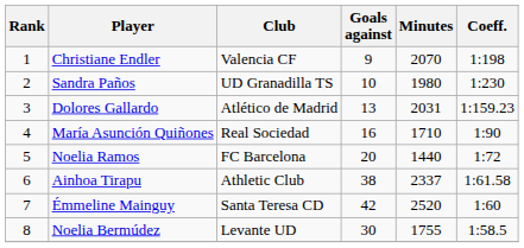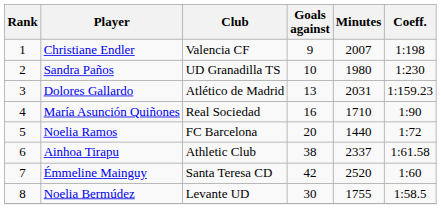 <table class="wikitable" style="text-align:center">
 <tr>
 <th>Rank</th>
 <th>Player</th>
 <th>Club</th>
 <th>Goals<br>against</th>
 <th>Minutes</th>
 <th>Coeff.</th>
 </tr>
 <tr>
 <td>1</td>
 <td align=left><a href='#'>Christiane Endler</a></td>
 <td align=left>Valencia CF</td>
 <td>9</td>
-<td>2070</td>
+<td>2007</td>
 <td>1:198</td>
 </tr>
 <tr>
 <td>2</td>
 <td align=left><a href='#'>Sandra Paños</a></td>
 <td align=left>UD Granadilla TS</td>
 <td>10</td>
 <td>1980</td>
 <td>1:230</td>
 </tr>
 <tr>
 <td>3</td>
 <td align=left><a href='#'>Dolores Gallardo</a></td>
 <td align=left>Atlético de Madrid</td>
 <td>13</td>
 <td>2031</td>
 <td>1:159.23</td>
 </tr>
 <tr>
 <td>4</td>
 <td align=left><a href='#'>María Asunción Quiñones</a></td>
 <td align=left>Real Sociedad</td>
 <td>16</td>
 <td>1710</td>
 <td>1:90</td>
 </tr>
 <tr>
 <td>5</td>
 <td align=left><a href='#'>Noelia Ramos</a></td>
 <td align=left>FC Barcelona</td>
 <td>20</td>
 <td>1440</td>
 <td>1:72</td>
 </tr>
 <tr>
 <td>6</td>
 <td align=left><a href='#'>Ainhoa Tirapu</a></td>
 <td align=left>Athletic Club</td>
 <td>38</td>
 <td>2337</td>
 <td>1:61.58</td>
 </tr>
 <tr>
 <td>7</td>
 <td align=left><a href='#'>Émmeline Mainguy</a></td>
 <td align=left>Santa Teresa CD</td>
 <td>42</td>
 <td>2520</td>
 <td>1:60</td>
 </tr>
 <tr>
 <td>8</td>
 <td align=left><a href='#'>Noelia Bermúdez</a></td>
 <td align=left>Levante UD</td>
 <td>30</td>
 <td>1755</td>
 <td>1:58.5</td>
 </tr>
 <tr>
 </tr>
 </table>
